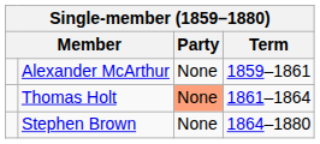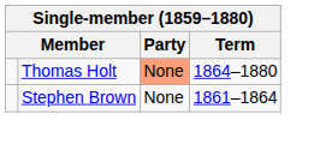 <table class="wikitable">
 <tr>
 <th colspan="4">Single-member (1859–1880)</th>
 </tr>
 <tr>
 <th colspan="2">Member</th>
 <th>Party</th>
 <th>Term</th>
 </tr>
 <tr>
 <td> </td>
-<td><a href='#'>Alexander McArthur</a></td>
-<td>None</td>
-<td><a href='#'>1859</a>–1861</td>
-</tr>
-<tr>
-<td> </td>
 <td><a href='#'>Thomas Holt</a></td>
 <td style="background: lightsalmon;">None</td>
-<td><a href='#'>1861</a>–1864</td>
+<td><a href='#'>1864</a>–1880</td>
 </tr>
 <tr>
 <td> </td>
 <td><a href='#'>Stephen Brown</a></td>
 <td>None</td>
-<td><a href='#'>1864</a>–1880</td>
+<td><a href='#'>1861</a>–1864</td>
 </tr>
 </table>
